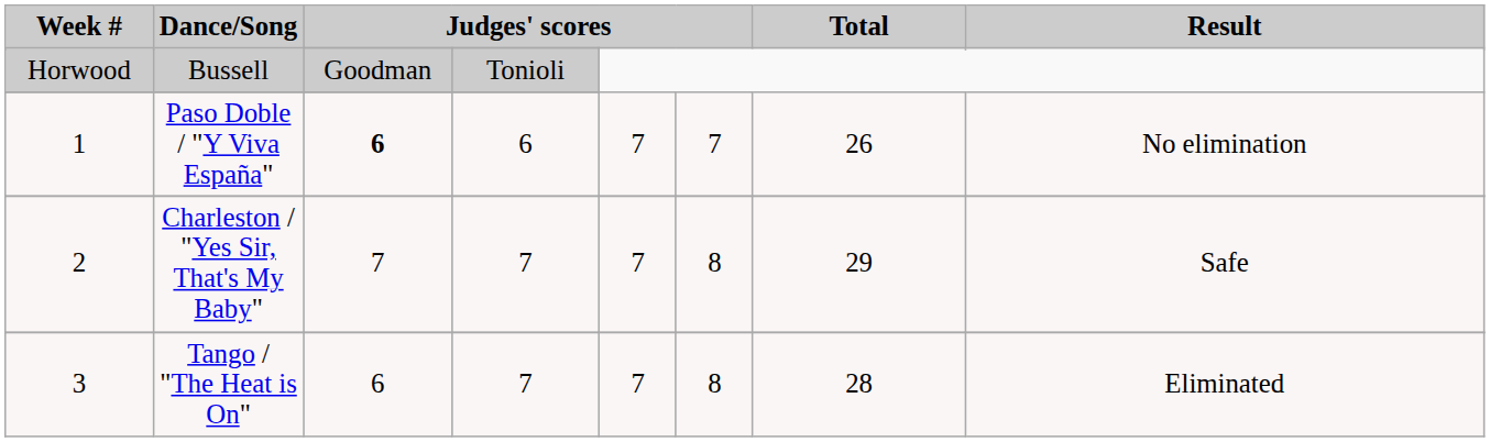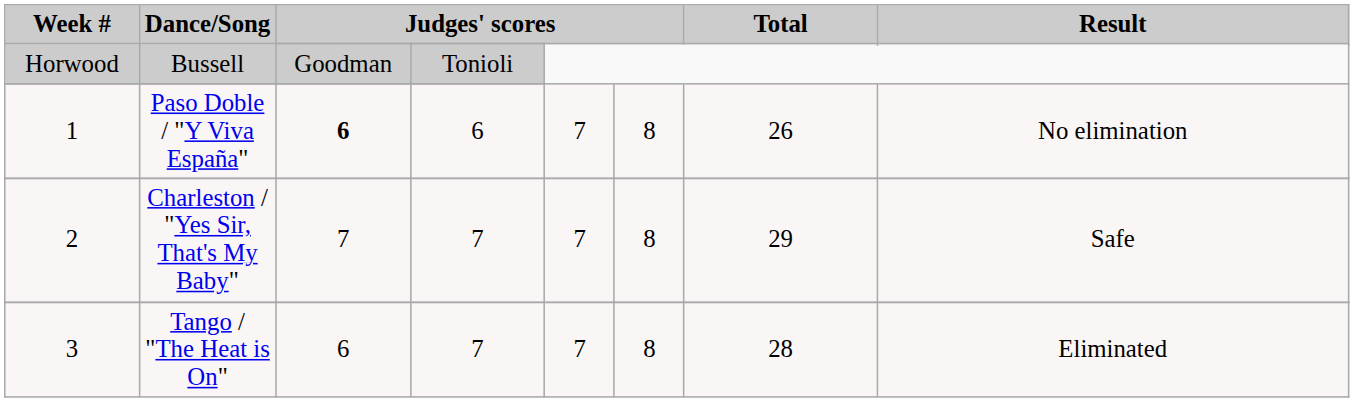 <table class="wikitable collapsible collapsed">
 <tr>
 <td rowspan="2" style="background:#CCCCCC;" align="Center"><strong>Week #</strong></td>
 <td rowspan="2" style="background:#CCCCCC;" align="Center"><strong>Dance/Song</strong></td>
 <td colspan="4" style="background:#CCCCCC;" align="Center"><strong>Judges' scores</strong></td>
 <td rowspan="2" style="background:#CCCCCC;" align="Center"><strong>Total</strong></td>
 <td rowspan="2" style="background:#CCCCCC;" align="Center"><strong>Result</strong></td>
 </tr>
 <tr>
 </tr>
 <tr>
 <td style="background:#CCCCCC;" width="10%" align="center">Horwood</td>
 <td style="background:#CCCCCC;" width="10%" align="center">Bussell</td>
 <td style="background:#CCCCCC;" width="10%" align="center">Goodman</td>
 <td style="background:#CCCCCC;" width="10%" align="center">Tonioli</td>
 </tr>
 <tr>
 </tr>
 <tr>
 <td style="text-align:center; background:#faf6f6;">1</td>
 <td style="text-align:center; background:#faf6f6;"><a href='#'>Paso Doble</a> / "<a href='#'>Y Viva España</a>"</td>
 <td style="text-align:center; background:#faf6f6;"><strong>6</strong></td>
 <td style="text-align:center; background:#faf6f6;">6</td>
 <td style="text-align:center; background:#faf6f6;">7</td>
-<td style="text-align:center; background:#faf6f6;">7</td>
+<td style="text-align:center; background:#faf6f6;">8</td>
 <td style="text-align:center; background:#faf6f6;">26</td>
 <td style="text-align:center; background:#faf6f6;">No elimination</td>
 </tr>
 <tr>
 </tr>
 <tr>
 <td style="text-align:center; background:#faf6f6;">2</td>
 <td style="text-align:center; background:#faf6f6;"><a href='#'>Charleston</a> / "<a href='#'>Yes Sir, That's My Baby</a>"</td>
 <td style="text-align:center; background:#faf6f6;">7</td>
 <td style="text-align:center; background:#faf6f6;">7</td>
 <td style="text-align:center; background:#faf6f6;">7</td>
 <td style="text-align:center; background:#faf6f6;">8</td>
 <td style="text-align:center; background:#faf6f6;">29</td>
 <td style="text-align:center; background:#faf6f6;">Safe</td>
 </tr>
 <tr>
 </tr>
 <tr>
 <td style="text-align:center; background:#faf6f6;">3</td>
 <td style="text-align:center; background:#faf6f6;"><a href='#'>Tango</a> / "<a href='#'>The Heat is On</a>"</td>
 <td style="text-align:center; background:#faf6f6;">6</td>
 <td style="text-align:center; background:#faf6f6;">7</td>
 <td style="text-align:center; background:#faf6f6;">7</td>
 <td style="text-align:center; background:#faf6f6;">8</td>
 <td style="text-align:center; background:#faf6f6;">28</td>
 <td style="text-align:center; background:#faf6f6;">Eliminated</td>
 </tr>
 </table>
